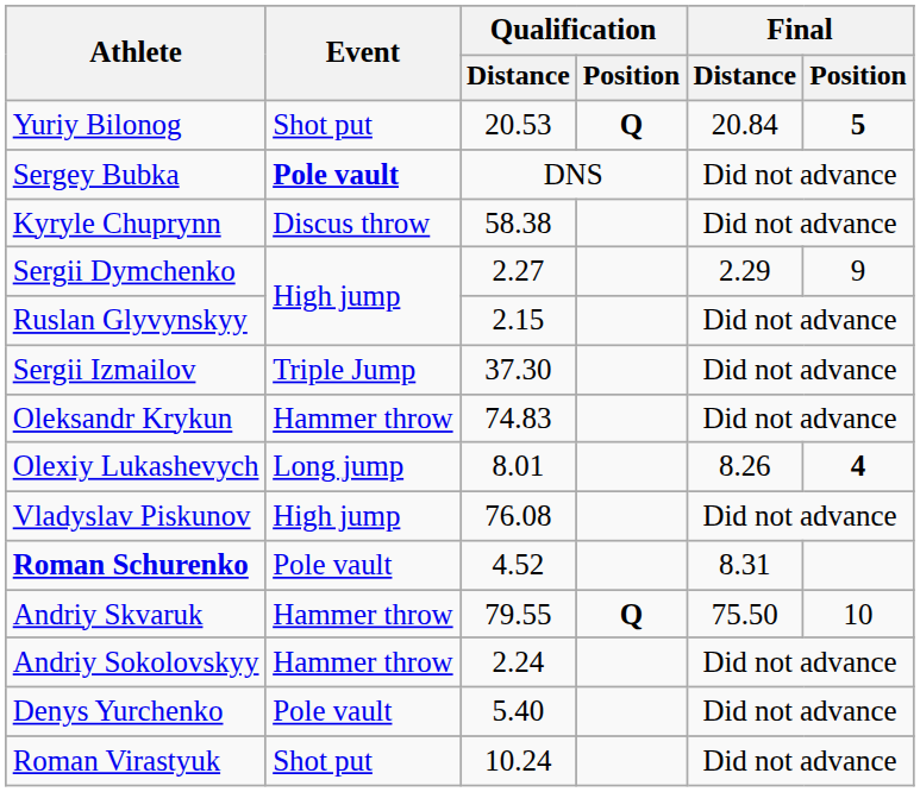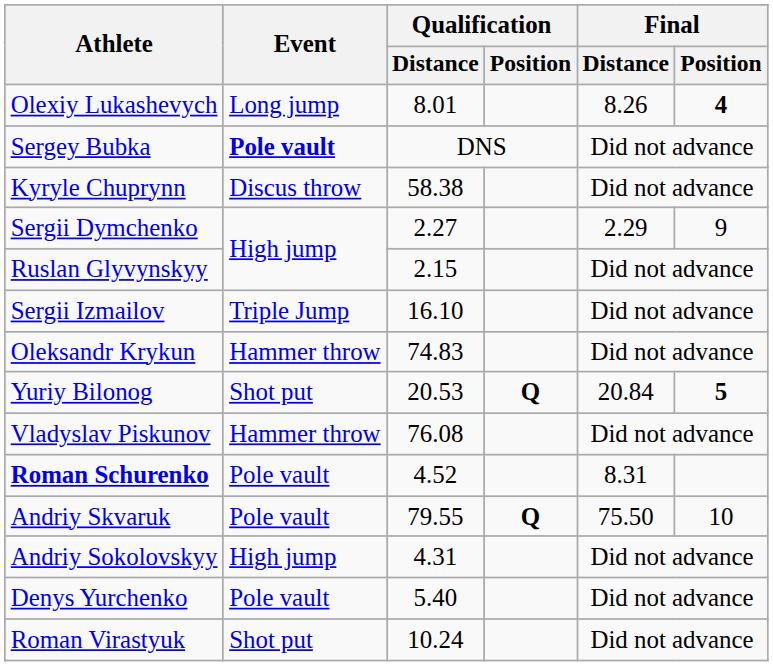 <table class=wikitable style="font-size:90%">
 <tr>
 <th rowspan="2">Athlete</th>
 <th rowspan="2">Event</th>
 <th colspan="2">Qualification</th>
 <th colspan="2">Final</th>
 </tr>
 <tr style="font-size:95%">
 <th>Distance</th>
 <th>Position</th>
 <th>Distance</th>
 <th>Position</th>
 </tr>
 <tr align=center>
-<td align=left><a href='#'>Yuriy Bilonog</a></td>
-<td align=left><a href='#'>Shot put</a></td>
-<td>20.53</td>
-<td><strong>Q</strong></td>
-<td>20.84</td>
-<td><strong>5</strong></td>
+<td align=left><a href='#'>Olexiy Lukashevych</a></td>
+<td align=left><a href='#'>Long jump</a></td>
+<td>8.01</td>
+<td></td>
+<td>8.26</td>
+<td><strong>4</strong></td>
 </tr>
 <tr align=center>
 <td align=left><a href='#'>Sergey Bubka</a></td>
 <td align=left><strong><a href='#'>Pole vault</a></strong></td>
 <td colspan=2>DNS</td>
 <td colspan=2>Did not advance</td>
 </tr>
 <tr align=center>
 <td align=left><a href='#'>Kyryle Chuprynn</a></td>
 <td align=left><a href='#'>Discus throw</a></td>
 <td>58.38</td>
 <td></td>
 <td colspan=2>Did not advance</td>
 </tr>
 <tr align=center>
 <td align=left><a href='#'>Sergii Dymchenko</a></td>
 <td align=left rowspan=2><a href='#'>High jump</a></td>
 <td>2.27</td>
 <td></td>
 <td>2.29</td>
 <td>9</td>
 </tr>
 <tr align=center>
 <td align=left><a href='#'>Ruslan Glyvynskyy</a></td>
 <td>2.15</td>
 <td></td>
 <td colspan=2>Did not advance</td>
 </tr>
 <tr align=center>
 <td align=left><a href='#'>Sergii Izmailov</a></td>
 <td align=left><a href='#'>Triple Jump</a></td>
-<td>37.30</td>
+<td>16.10</td>
 <td></td>
 <td colspan=2>Did not advance</td>
 </tr>
 <tr align=center>
 <td align=left><a href='#'>Oleksandr Krykun</a></td>
 <td align=left><a href='#'>Hammer throw</a></td>
 <td>74.83</td>
 <td></td>
 <td colspan=2>Did not advance</td>
 </tr>
 <tr align=center>
-<td align=left><a href='#'>Olexiy Lukashevych</a></td>
-<td align=left><a href='#'>Long jump</a></td>
-<td>8.01</td>
-<td></td>
-<td>8.26</td>
-<td><strong>4</strong></td>
+<td align=left><a href='#'>Yuriy Bilonog</a></td>
+<td align=left><a href='#'>Shot put</a></td>
+<td>20.53</td>
+<td><strong>Q</strong></td>
+<td>20.84</td>
+<td><strong>5</strong></td>
 </tr>
 <tr align=center>
 <td align=left><a href='#'>Vladyslav Piskunov</a></td>
-<td align=left><a href='#'>High jump</a></td>
+<td align=left><a href='#'>Hammer throw</a></td>
 <td>76.08</td>
 <td></td>
 <td colspan=2>Did not advance</td>
 </tr>
 <tr align=center>
 <td align=left><strong><a href='#'>Roman Schurenko</a></strong></td>
 <td align=left><a href='#'>Pole vault</a></td>
 <td>4.52</td>
 <td></td>
 <td>8.31</td>
 <td></td>
 </tr>
 <tr align=center>
 <td align=left><a href='#'>Andriy Skvaruk</a></td>
-<td align=left><a href='#'>Hammer throw</a></td>
+<td align=left><a href='#'>Pole vault</a></td>
 <td>79.55</td>
 <td><strong>Q</strong></td>
 <td>75.50</td>
 <td>10</td>
 </tr>
 <tr align=center>
 <td align=left><a href='#'>Andriy Sokolovskyy</a></td>
-<td align=left><a href='#'>Hammer throw</a></td>
-<td>2.24</td>
+<td align=left><a href='#'>High jump</a></td>
+<td>4.31</td>
 <td></td>
 <td colspan=2>Did not advance</td>
 </tr>
 <tr align=center>
 <td align=left><a href='#'>Denys Yurchenko</a></td>
 <td align=left><a href='#'>Pole vault</a></td>
 <td>5.40</td>
 <td></td>
 <td colspan=2>Did not advance</td>
 </tr>
 <tr align=center>
 <td align=left><a href='#'>Roman Virastyuk</a></td>
 <td align=left><a href='#'>Shot put</a></td>
 <td>10.24</td>
 <td></td>
 <td colspan=2>Did not advance</td>
 </tr>
 </table>
